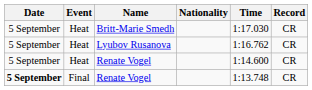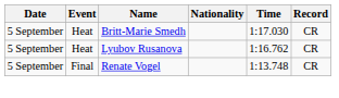 <table class=wikitable style=text-align:center>
 <tr>
 <th>Date</th>
 <th>Event</th>
 <th>Name</th>
 <th>Nationality</th>
 <th>Time</th>
 <th>Record</th>
 </tr>
 <tr>
 <td>5 September</td>
 <td>Heat</td>
 <td align=left><a href='#'>Britt-Marie Smedh</a></td>
 <td align=left></td>
 <td>1:17.030</td>
 <td>CR</td>
 </tr>
 <tr>
 <td>5 September</td>
 <td>Heat</td>
 <td align=left><a href='#'>Lyubov Rusanova</a></td>
 <td align=left></td>
 <td>1:16.762</td>
 <td>CR</td>
 </tr>
 <tr>
 <td>5 September</td>
-<td>Heat</td>
-<td align=left><a href='#'>Renate Vogel</a></td>
-<td align=left></td>
-<td>1:14.600</td>
-<td>CR</td>
-</tr>
-<tr>
-<td><strong>5 September</strong></td>
 <td>Final</td>
 <td align=left><a href='#'>Renate Vogel</a></td>
 <td align=left></td>
 <td>1:13.748</td>
 <td>CR</td>
 </tr>
 </table>
